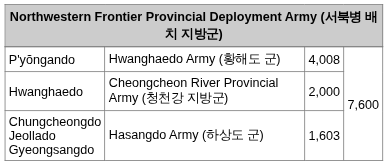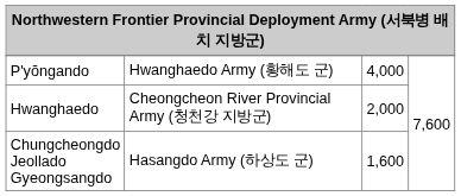 <table class="toccolours" border="1" cellpadding="4" style="float: right; margin: 0 0 1em 1em; width: 30em; border-collapse: collapse; font-size: 95%; clear: right;">
 <tr>
 <th colspan="5" align="center" bgcolor="#CCCCCC">Northwestern Frontier Provincial Deployment Army (서북병 배치 지방군)</th>
 </tr>
 <tr>
 </tr>
 <tr>
 <td rowspan=1>P'yŏngando</td>
 <td>Hwanghaedo Army (황해도 군)</td>
-<td>4,008</td>
+<td>4,000</td>
 <td rowspan=5>7,600</td>
 </tr>
 <tr>
 <td rowspan=1>Hwanghaedo</td>
 <td>Cheongcheon River Provincial Army (청천강 지방군)</td>
 <td>2,000</td>
 </tr>
 <tr>
 <td rowspan=3>Chungcheongdo<br>Jeollado<br>Gyeongsangdo</td>
 <td rowspan=3>Hasangdo Army (하상도 군)</td>
-<td>1,603</td>
+<td>1,600</td>
 </tr>
 </table>
